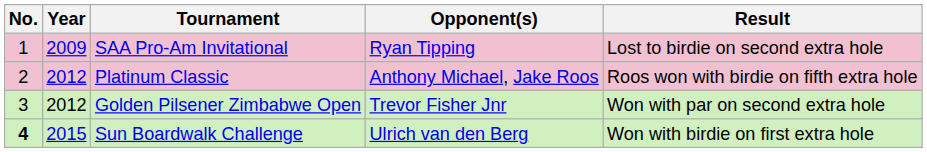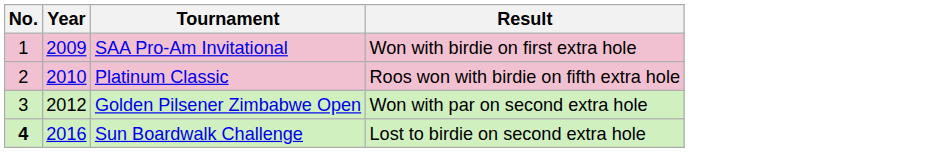 <table class="wikitable" style="font-size:95%;">
 <tr>
 <th>No.</th>
 <th>Year</th>
 <th>Tournament</th>
-<th>Opponent(s)</th>
 <th>Result</th>
 </tr>
 <tr style="background:#F2C1D1;">
 <td align=center>1</td>
 <td><a href='#'>2009</a></td>
 <td><a href='#'>SAA Pro-Am Invitational</a></td>
-<td> <a href='#'>Ryan Tipping</a></td>
-<td>Lost to birdie on second extra hole</td>
+<td>Won with birdie on first extra hole</td>
 </tr>
 <tr style="background:#F2C1D1;">
 <td align=center>2</td>
-<td><a href='#'>2012</a></td>
+<td><a href='#'>2010</a></td>
 <td><a href='#'>Platinum Classic</a></td>
-<td> <a href='#'>Anthony Michael</a>,  <a href='#'>Jake Roos</a></td>
 <td>Roos won with birdie on fifth extra hole</td>
 </tr>
 <tr style="background:#D0F0C0;">
 <td align=center>3</td>
 <td>2012</td>
 <td><a href='#'>Golden Pilsener Zimbabwe Open</a></td>
-<td> <a href='#'>Trevor Fisher Jnr</a></td>
 <td>Won with par on second extra hole</td>
 </tr>
 <tr style="background:#D0F0C0;">
 <td align=center><strong>4</strong></td>
-<td><a href='#'>2015</a></td>
+<td><a href='#'>2016</a></td>
 <td><a href='#'>Sun Boardwalk Challenge</a></td>
-<td> <a href='#'>Ulrich van den Berg</a></td>
-<td>Won with birdie on first extra hole</td>
+<td>Lost to birdie on second extra hole</td>
 </tr>
 </table>
